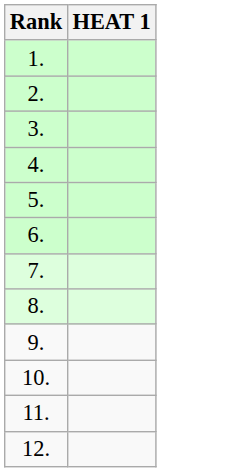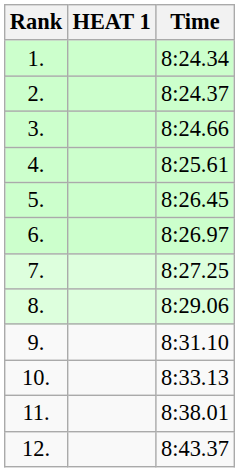 <table class="wikitable" style="text-align:center">
 <tr>
 <th>Rank</th>
 <th>HEAT 1</th>
+<th>Time</th>
 </tr>
 <tr style="background:#ccffcc;">
 <td>1.</td>
 <td align=left></td>
+<td>8:24.34</td>
 </tr>
 <tr style="background:#ccffcc;">
 <td>2.</td>
 <td align=left></td>
+<td>8:24.37</td>
 </tr>
 <tr style="background:#ccffcc;">
 <td>3.</td>
 <td align=left></td>
+<td>8:24.66</td>
 </tr>
 <tr style="background:#ccffcc;">
 <td>4.</td>
 <td align=left></td>
+<td>8:25.61</td>
 </tr>
 <tr style="background:#ccffcc;">
 <td>5.</td>
 <td align=left></td>
+<td>8:26.45</td>
 </tr>
 <tr style="background:#ccffcc;">
 <td>6.</td>
 <td align=left></td>
+<td>8:26.97</td>
 </tr>
 <tr style="background:#ddffdd;">
 <td>7.</td>
 <td align=left></td>
+<td>8:27.25</td>
 </tr>
 <tr style="background:#ddffdd;">
 <td>8.</td>
 <td align=left></td>
+<td>8:29.06</td>
 </tr>
 <tr>
 <td>9.</td>
 <td align=left></td>
+<td>8:31.10</td>
 </tr>
 <tr>
 <td>10.</td>
 <td align=left></td>
+<td>8:33.13</td>
 </tr>
 <tr>
 <td>11.</td>
 <td align=left></td>
+<td>8:38.01</td>
 </tr>
 <tr>
 <td>12.</td>
 <td align=left></td>
+<td>8:43.37</td>
 </tr>
 </table>
